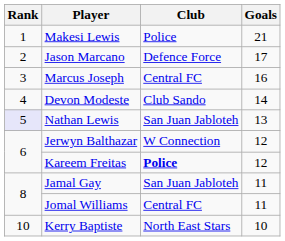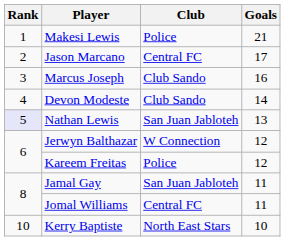 <table class="wikitable">
 <tr>
 <th>Rank</th>
 <th>Player</th>
 <th>Club</th>
 <th>Goals</th>
 </tr>
 <tr>
 <td align=center>1</td>
 <td> <a href='#'>Makesi Lewis</a></td>
 <td><a href='#'>Police</a></td>
 <td align=center>21</td>
 </tr>
 <tr>
 <td align=center>2</td>
 <td> <a href='#'>Jason Marcano</a></td>
-<td><a href='#'>Defence Force</a></td>
+<td><a href='#'>Central FC</a></td>
 <td align=center>17</td>
 </tr>
 <tr>
 <td align=center>3</td>
 <td> <a href='#'>Marcus Joseph</a></td>
-<td><a href='#'>Central FC</a></td>
+<td><a href='#'>Club Sando</a></td>
 <td align=center>16</td>
 </tr>
 <tr>
 <td align=center>4</td>
 <td> <a href='#'>Devon Modeste</a></td>
 <td><a href='#'>Club Sando</a></td>
 <td align=center>14</td>
 </tr>
 <tr>
 <td align=center style="background: lavender;">5</td>
 <td> <a href='#'>Nathan Lewis</a></td>
 <td><a href='#'>San Juan Jabloteh</a></td>
 <td align=center>13</td>
 </tr>
 <tr>
 <td rowspan=2 align=center>6</td>
 <td> <a href='#'>Jerwyn Balthazar</a></td>
 <td><a href='#'>W Connection</a></td>
 <td align=center>12</td>
 </tr>
 <tr>
 <td> <a href='#'>Kareem Freitas</a></td>
-<td><strong><a href='#'>Police</a></strong></td>
+<td><a href='#'>Police</a></td>
 <td align=center>12</td>
 </tr>
 <tr>
 <td rowspan=2 align=center>8</td>
 <td> <a href='#'>Jamal Gay</a></td>
 <td><a href='#'>San Juan Jabloteh</a></td>
 <td align=center>11</td>
 </tr>
 <tr>
 <td> <a href='#'>Jomal Williams</a></td>
 <td><a href='#'>Central FC</a></td>
 <td align=center>11</td>
 </tr>
 <tr>
 <td align=center>10</td>
 <td> <a href='#'>Kerry Baptiste</a></td>
 <td><a href='#'>North East Stars</a></td>
 <td align=center>10</td>
 </tr>
 </table>
